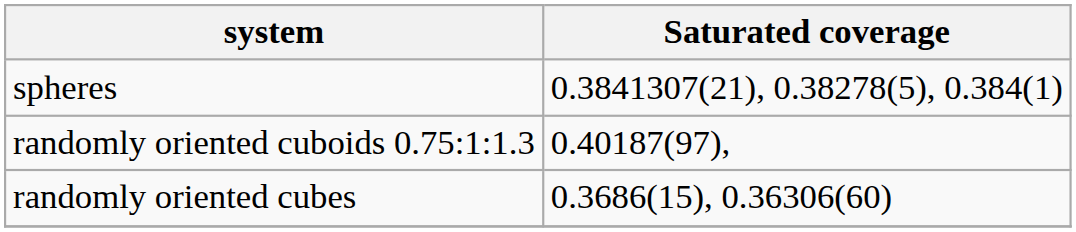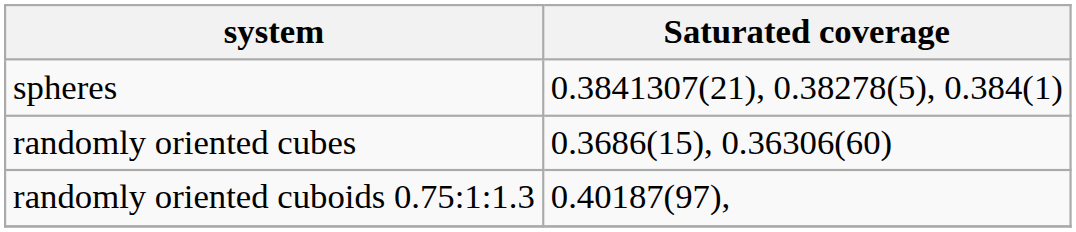 <table class="wikitable">
 <tr>
 <th>system</th>
 <th>Saturated coverage</th>
 </tr>
 <tr>
 <td>spheres</td>
 <td>0.3841307(21), 0.38278(5), 0.384(1)</td>
 </tr>
 <tr>
+<td>randomly oriented cubes</td>
+<td>0.3686(15), 0.36306(60)</td>
+</tr>
+<tr>
 <td>randomly oriented cuboids 0.75:1:1.3</td>
 <td>0.40187(97),</td>
 </tr>
 <tr>
-<td>randomly oriented cubes</td>
-<td>0.3686(15), 0.36306(60)</td>
-</tr>
-<tr>
 </tr>
 </table>
